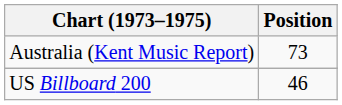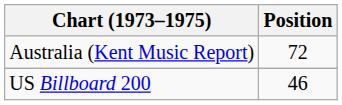 <table class="wikitable">
 <tr>
 <th>Chart (1973–1975)</th>
 <th>Position</th>
 </tr>
 <tr>
 <td>Australia (<a href='#'>Kent Music Report</a>)</td>
-<td align="center">73</td>
+<td align="center">72</td>
 </tr>
 <tr>
 </tr>
 <tr>
 <td>US <a href='#'><em>Billboard</em> 200</a></td>
 <td align="center">46</td>
 </tr>
 </table>
